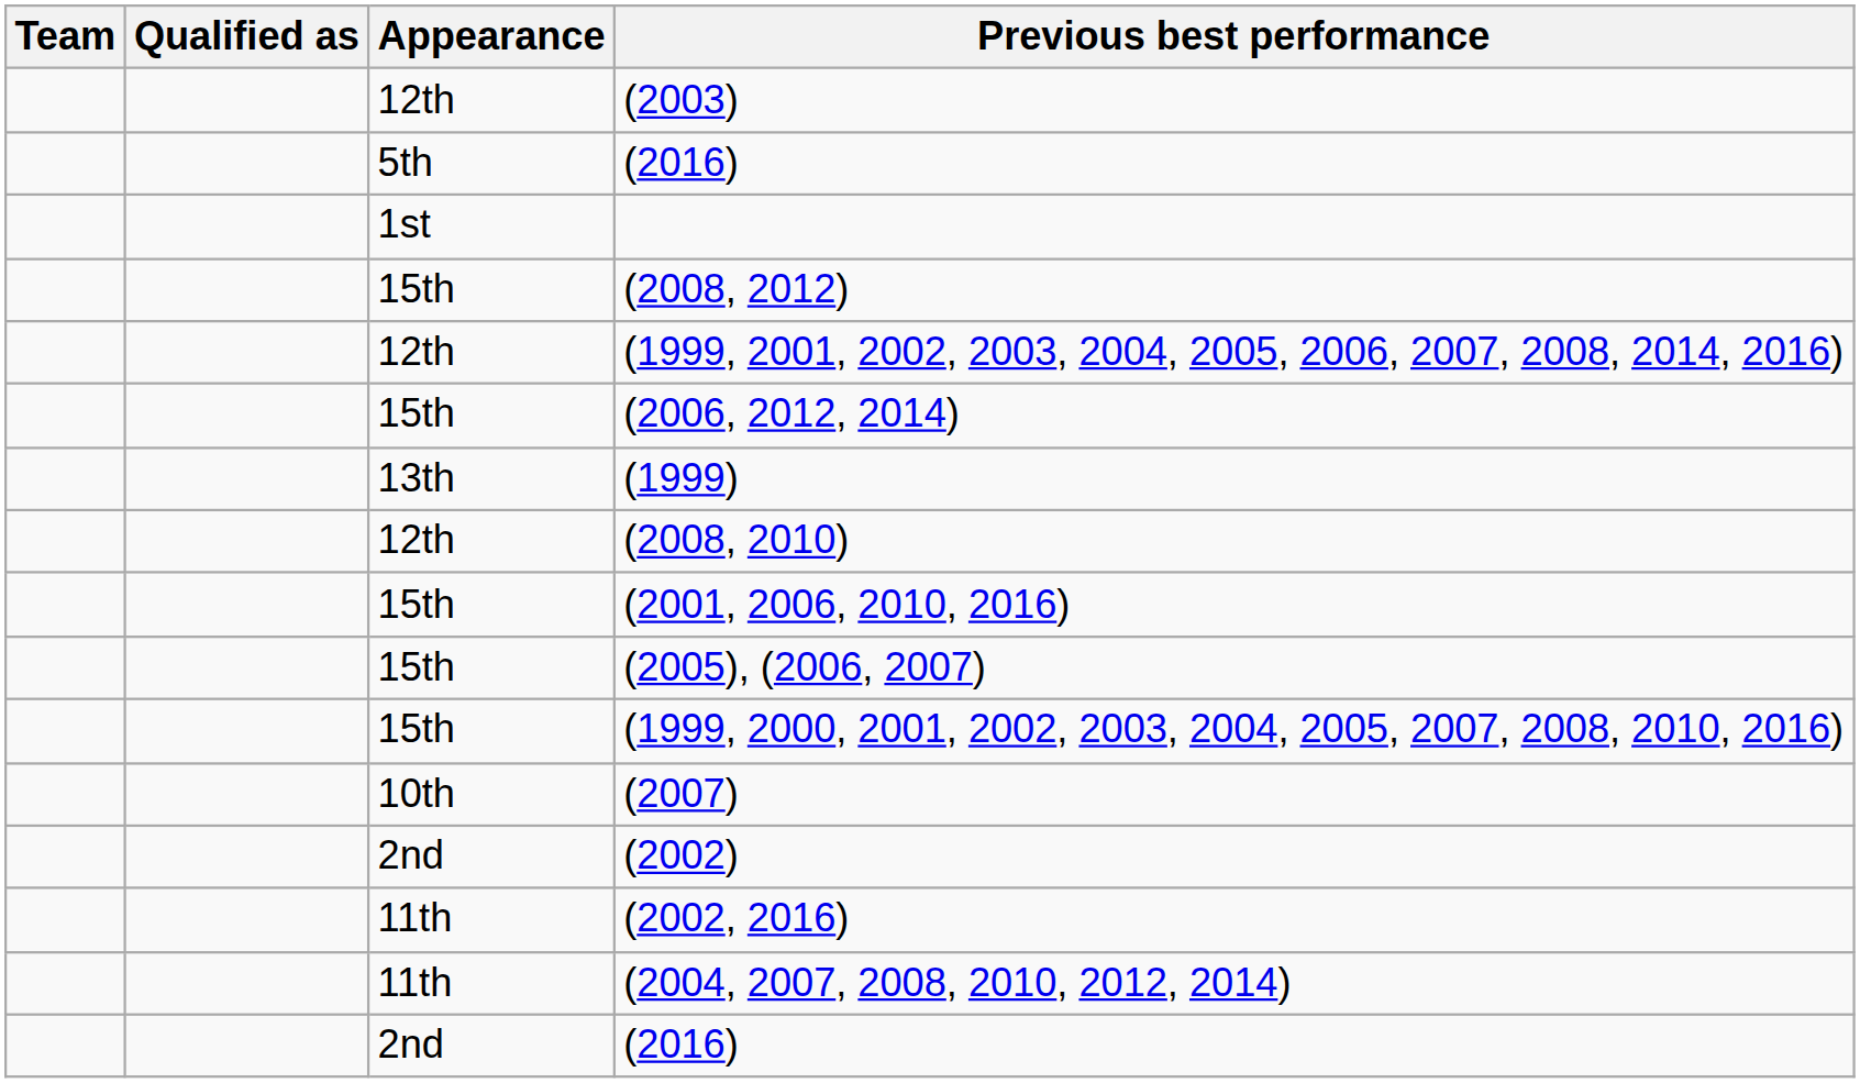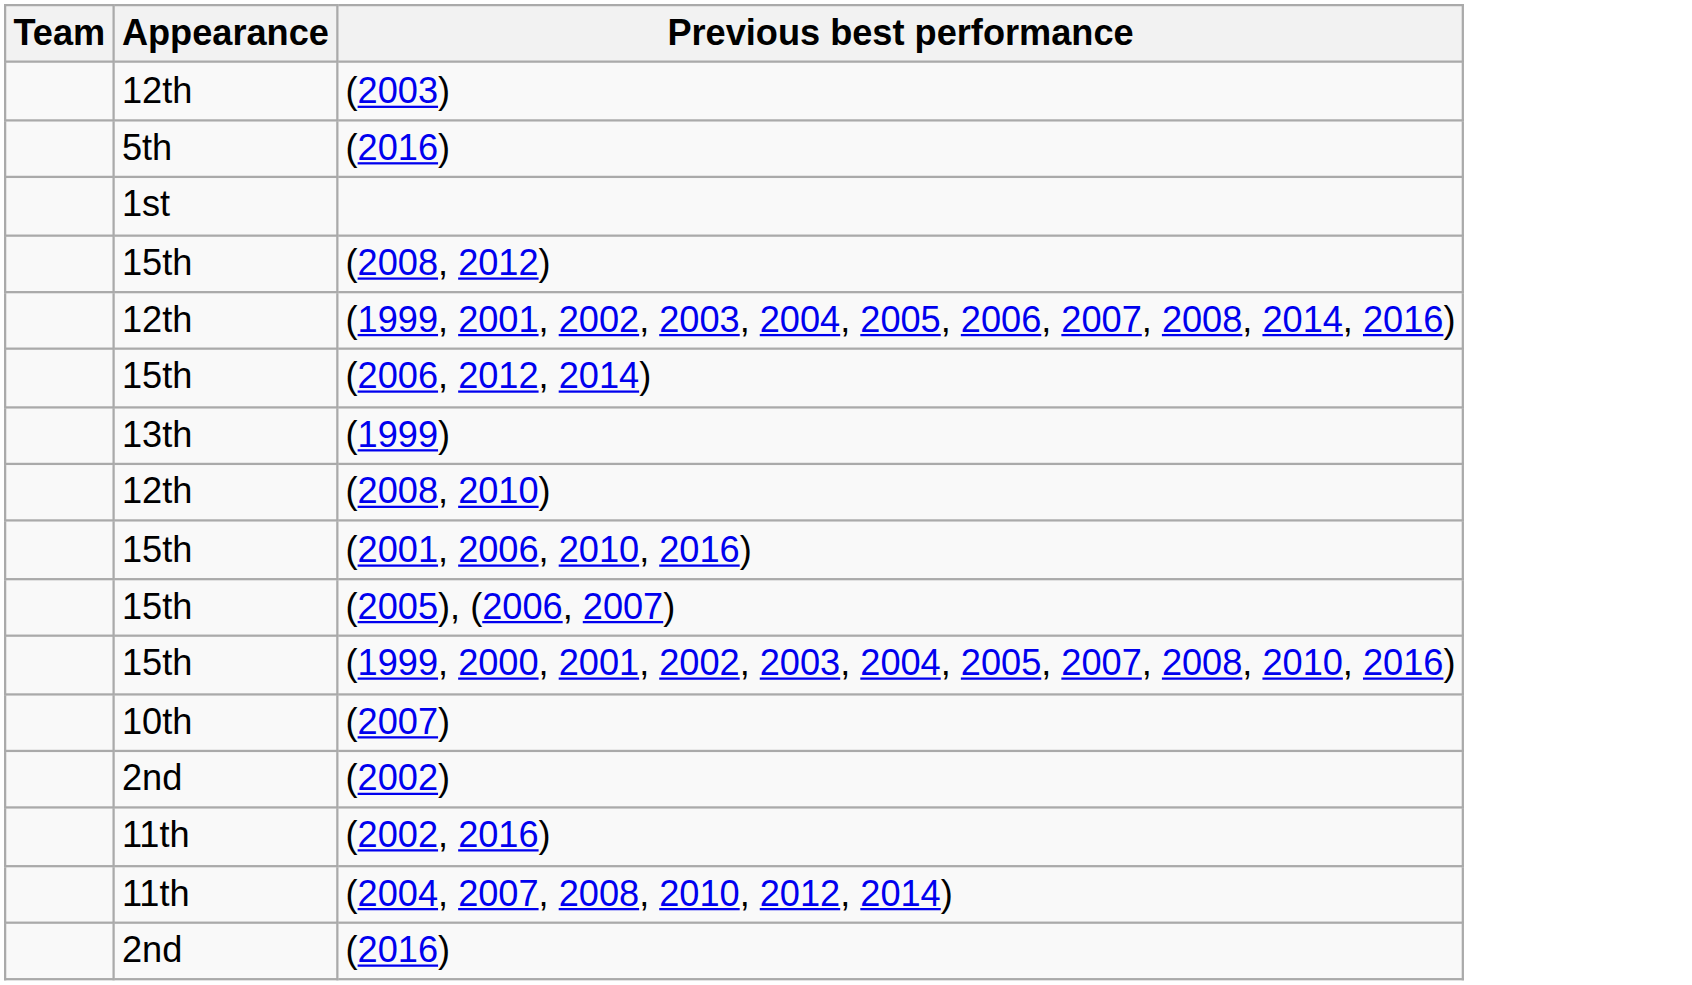 <table class="wikitable sortable">
 <tr>
 <th>Team</th>
-<th>Qualified as</th>
 <th data-sort-type="number">Appearance</th>
 <th>Previous best performance</th>
 </tr>
 <tr>
-<td></td>
 <td></td>
 <td>12th</td>
 <td> (<a href='#'>2003</a>)</td>
 </tr>
 <tr>
 <td></td>
-<td></td>
 <td>5th</td>
 <td> (<a href='#'>2016</a>)</td>
 </tr>
 <tr>
-<td></td>
 <td></td>
 <td>1st</td>
 <td></td>
 </tr>
 <tr>
 <td></td>
-<td></td>
 <td>15th</td>
 <td> (<a href='#'>2008</a>, <a href='#'>2012</a>)</td>
 </tr>
 <tr>
-<td></td>
 <td></td>
 <td>12th</td>
 <td> (<a href='#'>1999</a>, <a href='#'>2001</a>, <a href='#'>2002</a>, <a href='#'>2003</a>, <a href='#'>2004</a>, <a href='#'>2005</a>, <a href='#'>2006</a>, <a href='#'>2007</a>, <a href='#'>2008</a>, <a href='#'>2014</a>, <a href='#'>2016</a>)</td>
 </tr>
 <tr>
 <td></td>
-<td></td>
 <td>15th</td>
 <td> (<a href='#'>2006</a>, <a href='#'>2012</a>, <a href='#'>2014</a>)</td>
 </tr>
 <tr>
-<td></td>
 <td></td>
 <td>13th</td>
 <td> (<a href='#'>1999</a>)</td>
 </tr>
 <tr>
 <td></td>
-<td></td>
 <td>12th</td>
 <td> (<a href='#'>2008</a>, <a href='#'>2010</a>)</td>
 </tr>
 <tr>
-<td></td>
 <td></td>
 <td>15th</td>
 <td> (<a href='#'>2001</a>, <a href='#'>2006</a>, <a href='#'>2010</a>, <a href='#'>2016</a>)</td>
 </tr>
 <tr>
 <td></td>
-<td></td>
 <td>15th</td>
 <td> (<a href='#'>2005</a>),  (<a href='#'>2006</a>, <a href='#'>2007</a>)</td>
 </tr>
 <tr>
-<td></td>
 <td></td>
 <td>15th</td>
 <td> (<a href='#'>1999</a>, <a href='#'>2000</a>, <a href='#'>2001</a>, <a href='#'>2002</a>, <a href='#'>2003</a>, <a href='#'>2004</a>, <a href='#'>2005</a>, <a href='#'>2007</a>, <a href='#'>2008</a>, <a href='#'>2010</a>, <a href='#'>2016</a>)</td>
 </tr>
 <tr>
 <td></td>
-<td></td>
 <td>10th</td>
 <td> (<a href='#'>2007</a>)</td>
 </tr>
 <tr>
-<td></td>
 <td></td>
 <td>2nd</td>
 <td> (<a href='#'>2002</a>)</td>
 </tr>
 <tr>
 <td></td>
-<td></td>
 <td>11th</td>
 <td> (<a href='#'>2002</a>, <a href='#'>2016</a>)</td>
 </tr>
 <tr>
-<td></td>
 <td></td>
 <td>11th</td>
 <td> (<a href='#'>2004</a>, <a href='#'>2007</a>, <a href='#'>2008</a>, <a href='#'>2010</a>, <a href='#'>2012</a>, <a href='#'>2014</a>)</td>
 </tr>
 <tr>
 <td></td>
-<td></td>
 <td>2nd</td>
 <td> (<a href='#'>2016</a>)</td>
 </tr>
 </table>
